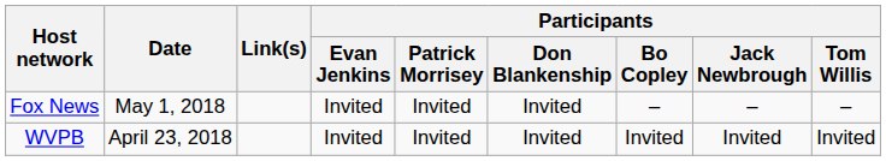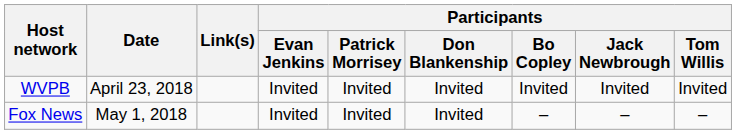 <table class="wikitable">
 <tr>
 <th rowspan="2">Host<br>network</th>
 <th rowspan="2">Date</th>
 <th rowspan="2">Link(s)</th>
 <th colspan="6">Participants</th>
 </tr>
 <tr>
 <th>Evan<br>Jenkins</th>
 <th>Patrick<br>Morrisey</th>
 <th>Don<br>Blankenship</th>
 <th>Bo<br>Copley</th>
 <th>Jack<br>Newbrough</th>
 <th>Tom<br>Willis</th>
 </tr>
 <tr>
+<td align=center><a href='#'>WVPB</a></td>
+<td align=center>April 23, 2018</td>
+<td align=center></td>
+<td align=center>Invited</td>
+<td align=center>Invited</td>
+<td align=center>Invited</td>
+<td align=center>Invited</td>
+<td align=center>Invited</td>
+<td align=center>Invited</td>
+</tr>
+<tr>
 <td align=center><a href='#'>Fox News</a></td>
 <td align=center>May 1, 2018</td>
 <td align=center></td>
 <td align=center>Invited</td>
 <td align=center>Invited</td>
 <td align=center>Invited</td>
 <td align=center>–</td>
 <td align=center>–</td>
 <td align=center>–</td>
 </tr>
-<tr>
-<td align=center><a href='#'>WVPB</a></td>
-<td align=center>April 23, 2018</td>
-<td align=center></td>
-<td align=center>Invited</td>
-<td align=center>Invited</td>
-<td align=center>Invited</td>
-<td align=center>Invited</td>
-<td align=center>Invited</td>
-<td align=center>Invited</td>
-</tr>
 </table>
